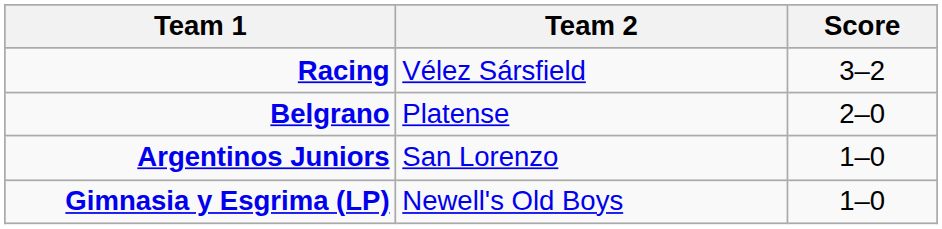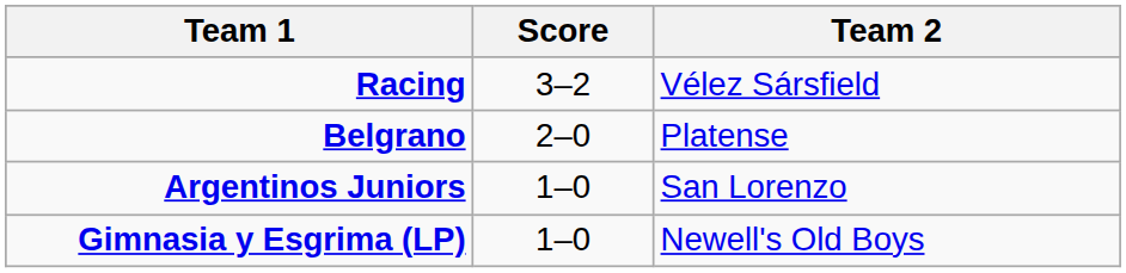 <table class="wikitable" style="text-align: center">
 <tr>
 <th width=220>Team 1</th>
+<th width=80>Score</th>
 <th width=220>Team 2</th>
-<th width=80>Score</th>
 </tr>
 <tr>
 <td align=right><strong><a href='#'>Racing</a></strong></td>
+<td>3–2</td>
 <td align=left><a href='#'>Vélez Sársfield</a></td>
-<td>3–2</td>
 </tr>
 <tr>
 <td align=right><strong><a href='#'>Belgrano</a></strong></td>
+<td>2–0</td>
 <td align=left><a href='#'>Platense</a></td>
-<td>2–0</td>
 </tr>
 <tr>
 <td align=right><strong><a href='#'>Argentinos Juniors</a></strong></td>
+<td>1–0</td>
 <td align=left><a href='#'>San Lorenzo</a></td>
-<td>1–0</td>
 </tr>
 <tr>
 <td align=right><strong><a href='#'>Gimnasia y Esgrima (LP)</a></strong></td>
+<td>1–0</td>
 <td align=left><a href='#'>Newell's Old Boys</a></td>
-<td>1–0</td>
 </tr>
 </table>
